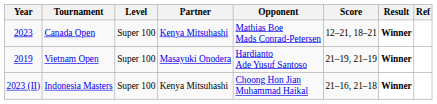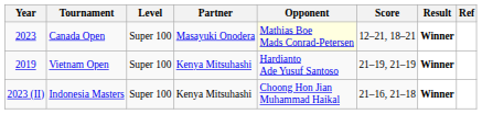 <table class="sortable wikitable" style="font-size: 90%;">
 <tr>
 <th>Year</th>
 <th>Tournament</th>
 <th>Level</th>
 <th>Partner</th>
 <th>Opponent</th>
 <th>Score</th>
 <th>Result</th>
 <th>Ref</th>
 </tr>
 <tr>
 <td align="center"><a href='#'>2023</a></td>
 <td align="left"><a href='#'>Canada Open</a></td>
 <td align="left">Super 100</td>
-<td align="left"> <a href='#'>Kenya Mitsuhashi</a></td>
-<td align="left"> <a href='#'>Mathias Boe</a><br> <a href='#'>Mads Conrad-Petersen</a></td>
+<td align="left"> <a href='#'>Masayuki Onodera</a></td>
+<td align="left" style="background: lightyellow;"> <a href='#'>Mathias Boe</a><br> <a href='#'>Mads Conrad-Petersen</a></td>
 <td align="left">12–21, 18–21</td>
 <td style="text-align:left; background:white"> <strong>Winner</strong></td>
 <td style="text-align:center; background:white"></td>
 </tr>
 <tr>
 <td align="center"><a href='#'>2019</a></td>
 <td align="left"><a href='#'>Vietnam Open</a></td>
 <td align="left">Super 100</td>
-<td align="left"> <a href='#'>Masayuki Onodera</a></td>
+<td align="left"> <a href='#'>Kenya Mitsuhashi</a></td>
 <td align="left"> <a href='#'>Hardianto</a><br> <a href='#'>Ade Yusuf Santoso</a></td>
 <td align="left">21–19, 21–19</td>
 <td style="text-align:left; background:white"> <strong>Winner</strong></td>
 <td style="text-align:center; background:white"></td>
 </tr>
 <tr>
 <td align="center"><a href='#'>2023 (II)</a></td>
 <td align="left"><a href='#'>Indonesia Masters</a></td>
 <td align="left">Super 100</td>
 <td align="left"> Kenya Mitsuhashi</td>
 <td align="left"> <a href='#'>Choong Hon Jian</a><br> <a href='#'>Muhammad Haikal</a></td>
 <td align="left">21–16, 21–18</td>
 <td style="text-align:left; background:white"> <strong>Winner</strong></td>
 <td style="text-align:center; background:white"></td>
 </tr>
 </table>
